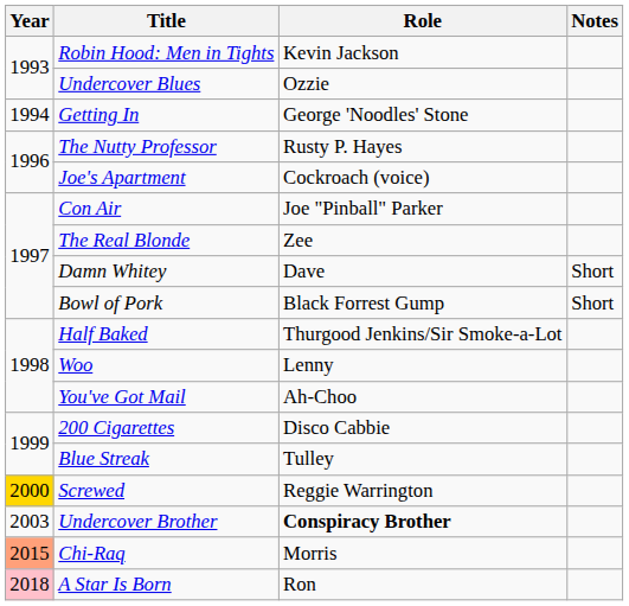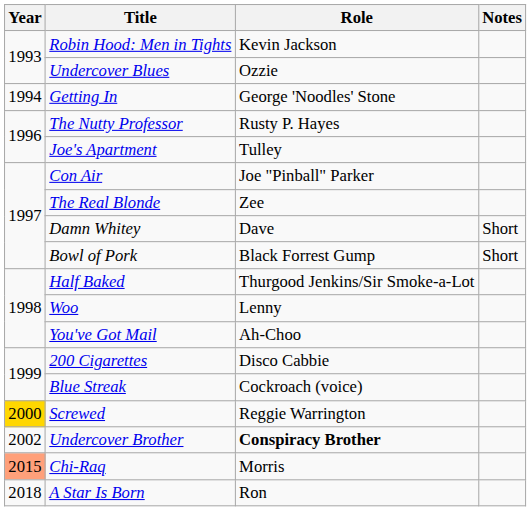 <table class="wikitable sortable">
 <tr>
 <th>Year</th>
 <th>Title</th>
 <th>Role</th>
 <th>Notes</th>
 </tr>
 <tr>
 <td rowspan=2>1993</td>
 <td><em><a href='#'>Robin Hood: Men in Tights</a></em></td>
 <td>Kevin Jackson</td>
 <td></td>
 </tr>
 <tr>
 <td><em><a href='#'>Undercover Blues</a></em></td>
 <td>Ozzie</td>
 <td></td>
 </tr>
 <tr>
 <td>1994</td>
 <td><em><a href='#'>Getting In</a></em></td>
 <td>George 'Noodles' Stone</td>
 <td></td>
 </tr>
 <tr>
 <td rowspan=2>1996</td>
 <td><em><a href='#'>The Nutty Professor</a></em></td>
 <td>Rusty P. Hayes</td>
 <td></td>
 </tr>
 <tr>
 <td><em><a href='#'>Joe's Apartment</a></em></td>
-<td>Cockroach (voice)</td>
+<td>Tulley</td>
 <td></td>
 </tr>
 <tr>
 <td rowspan=4>1997</td>
 <td><em><a href='#'>Con Air</a></em></td>
 <td>Joe "Pinball" Parker</td>
 <td></td>
 </tr>
 <tr>
 <td><em><a href='#'>The Real Blonde</a></em></td>
 <td>Zee</td>
 <td></td>
 </tr>
 <tr>
 <td><em>Damn Whitey</em></td>
 <td>Dave</td>
 <td>Short</td>
 </tr>
 <tr>
 <td><em>Bowl of Pork</em></td>
 <td>Black Forrest Gump</td>
 <td>Short</td>
 </tr>
 <tr>
 <td rowspan=3>1998</td>
 <td><em><a href='#'>Half Baked</a></em></td>
 <td>Thurgood Jenkins/Sir Smoke-a-Lot</td>
 <td></td>
 </tr>
 <tr>
 <td><em><a href='#'>Woo</a></em></td>
 <td>Lenny</td>
 <td></td>
 </tr>
 <tr>
 <td><em><a href='#'>You've Got Mail</a></em></td>
 <td>Ah-Choo</td>
 <td></td>
 </tr>
 <tr>
 <td rowspan=2>1999</td>
 <td><em><a href='#'>200 Cigarettes</a></em></td>
 <td>Disco Cabbie</td>
 <td></td>
 </tr>
 <tr>
 <td><em><a href='#'>Blue Streak</a></em></td>
-<td>Tulley</td>
+<td>Cockroach (voice)</td>
 <td></td>
 </tr>
 <tr>
 <td style="background: gold;">2000</td>
 <td><em><a href='#'>Screwed</a></em></td>
 <td>Reggie Warrington</td>
 <td></td>
 </tr>
 <tr>
-<td>2003</td>
+<td>2002</td>
 <td><em><a href='#'>Undercover Brother</a></em></td>
 <td><strong>Conspiracy Brother</strong></td>
 <td></td>
 </tr>
 <tr>
 <td style="background: lightsalmon;">2015</td>
 <td><em><a href='#'>Chi-Raq</a></em></td>
 <td>Morris</td>
 <td></td>
 </tr>
 <tr>
-<td style="background: pink;">2018</td>
+<td>2018</td>
 <td><em><a href='#'>A Star Is Born</a></em></td>
 <td>Ron</td>
 <td></td>
 </tr>
 </table>
